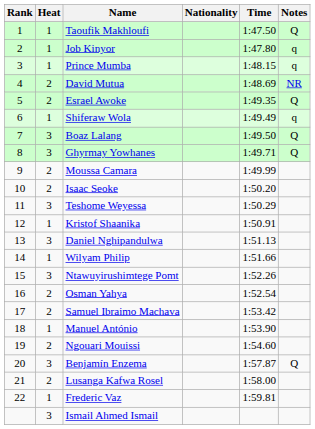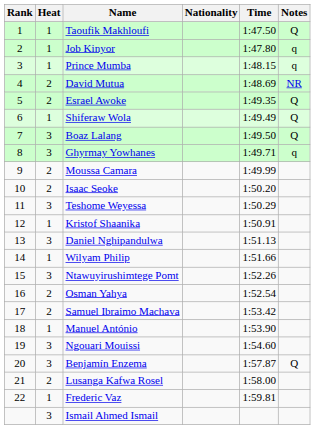 <table class="wikitable sortable" style="text-align:center">
 <tr>
 <th>Rank</th>
 <th>Heat</th>
 <th>Name</th>
 <th>Nationality</th>
 <th>Time</th>
 <th>Notes</th>
 </tr>
 <tr bgcolor=ccffcc>
 <td>1</td>
 <td>1</td>
 <td align=left><a href='#'>Taoufik Makhloufi</a></td>
 <td align=left></td>
 <td>1:47.50</td>
 <td>Q</td>
 </tr>
 <tr bgcolor=ccffcc>
 <td>2</td>
 <td>1</td>
 <td align=left><a href='#'>Job Kinyor</a></td>
 <td align=left></td>
 <td>1:47.80</td>
 <td>q</td>
 </tr>
 <tr bgcolor=ddffdd>
 <td>3</td>
 <td>1</td>
 <td align=left><a href='#'>Prince Mumba</a></td>
 <td align=left></td>
 <td>1:48.15</td>
 <td>q</td>
 </tr>
 <tr bgcolor=ccffcc>
 <td>4</td>
 <td>2</td>
 <td align=left><a href='#'>David Mutua</a></td>
 <td align=left></td>
 <td>1:48.69</td>
 <td><a href='#'>NR</a></td>
 </tr>
 <tr bgcolor=ccffcc>
 <td>5</td>
 <td>2</td>
 <td align=left><a href='#'>Esrael Awoke</a></td>
 <td align=left></td>
 <td>1:49.35</td>
 <td>Q</td>
 </tr>
 <tr bgcolor=ddffdd>
 <td>6</td>
 <td>1</td>
 <td align=left><a href='#'>Shiferaw Wola</a></td>
 <td align=left></td>
 <td>1:49.49</td>
-<td>q</td>
+<td>Q</td>
 </tr>
 <tr bgcolor=ccffcc>
 <td>7</td>
 <td>3</td>
 <td align=left><a href='#'>Boaz Lalang</a></td>
 <td align=left></td>
 <td>1:49.50</td>
 <td>Q</td>
 </tr>
 <tr bgcolor=ccffcc>
 <td>8</td>
 <td>3</td>
 <td align=left><a href='#'>Ghyrmay Yowhanes</a></td>
 <td align=left></td>
 <td>1:49.71</td>
-<td>Q</td>
+<td>q</td>
 </tr>
 <tr>
 <td>9</td>
 <td>2</td>
 <td align=left><a href='#'>Moussa Camara</a></td>
 <td align=left></td>
 <td>1:49.99</td>
 <td></td>
 </tr>
 <tr>
 <td>10</td>
 <td>2</td>
 <td align=left><a href='#'>Isaac Seoke</a></td>
 <td align=left></td>
 <td>1:50.20</td>
 <td></td>
 </tr>
 <tr>
 <td>11</td>
 <td>3</td>
 <td align=left><a href='#'>Teshome Weyessa</a></td>
 <td align=left></td>
 <td>1:50.29</td>
 <td></td>
 </tr>
 <tr>
 <td>12</td>
 <td>1</td>
 <td align=left><a href='#'>Kristof Shaanika</a></td>
 <td align=left></td>
 <td>1:50.91</td>
 <td></td>
 </tr>
 <tr>
 <td>13</td>
 <td>3</td>
 <td align=left><a href='#'>Daniel Nghipandulwa</a></td>
 <td align=left></td>
 <td>1:51.13</td>
 <td></td>
 </tr>
 <tr>
 <td>14</td>
 <td>1</td>
 <td align=left><a href='#'>Wilyam Philip</a></td>
 <td align=left></td>
 <td>1:51.66</td>
 <td></td>
 </tr>
 <tr>
 <td>15</td>
 <td>3</td>
 <td align=left><a href='#'>Ntawuyirushimtege Pomt</a></td>
 <td align=left></td>
 <td>1:52.26</td>
 <td></td>
 </tr>
 <tr>
 <td>16</td>
 <td>2</td>
 <td align=left><a href='#'>Osman Yahya</a></td>
 <td align=left></td>
 <td>1:52.54</td>
 <td></td>
 </tr>
 <tr>
 <td>17</td>
 <td>2</td>
 <td align=left><a href='#'>Samuel Ibraimo Machava</a></td>
 <td align=left></td>
 <td>1:53.42</td>
 <td></td>
 </tr>
 <tr>
 <td>18</td>
 <td>1</td>
 <td align=left><a href='#'>Manuel António</a></td>
 <td align=left></td>
 <td>1:53.90</td>
 <td></td>
 </tr>
 <tr>
 <td>19</td>
-<td>2</td>
+<td>3</td>
 <td align=left><a href='#'>Ngouari Mouissi</a></td>
 <td align=left></td>
 <td>1:54.60</td>
 <td></td>
 </tr>
 <tr>
 <td>20</td>
 <td>3</td>
 <td align=left><a href='#'>Benjamín Enzema</a></td>
 <td align=left></td>
 <td>1:57.87</td>
 <td>Q</td>
 </tr>
 <tr>
 <td>21</td>
 <td>2</td>
 <td align=left><a href='#'>Lusanga Kafwa Rosel</a></td>
 <td align=left></td>
 <td>1:58.00</td>
 <td></td>
 </tr>
 <tr>
 <td>22</td>
 <td>1</td>
 <td align=left><a href='#'>Frederic Vaz</a></td>
 <td align=left></td>
 <td>1:59.81</td>
 <td></td>
 </tr>
 <tr>
 <td></td>
 <td>3</td>
 <td align=left><a href='#'>Ismail Ahmed Ismail</a></td>
 <td align=left></td>
 <td></td>
 <td></td>
 </tr>
 </table>
